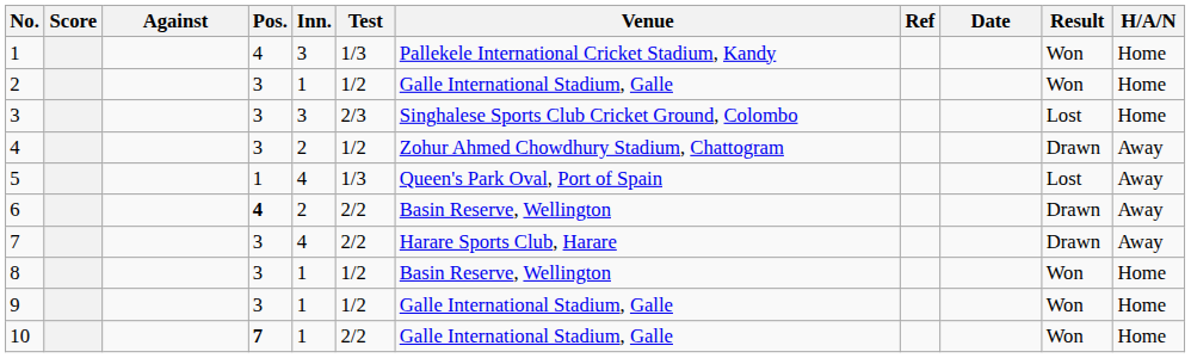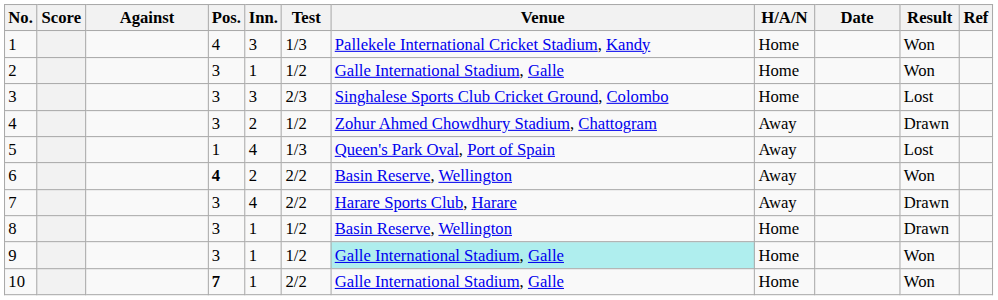 <table class="wikitable sortable plainrowheaders">
 <tr>
 <th scope=col style="width:10px">No.</th>
 <th scope=col style="width:40px">Score</th>
 <th scope=col style="width:110px">Against</th>
 <th scope=col style="width:10px">Pos.</th>
 <th scope=col style="width:10px">Inn.</th>
 <th scope=col style="width:40px">Test</th>
 <th scope=col style="width:400px">Venue</th>
-<th scope=col class="unsortable">Ref</th>
+<th scope=col style="width:50px">H/A/N</th>
 <th scope=col style="width:75px">Date</th>
 <th scope=col style="width:50px">Result</th>
-<th scope=col style="width:50px">H/A/N</th>
+<th scope=col class="unsortable">Ref</th>
 </tr>
 <tr>
 <td>1</td>
 <th scope=row> </th>
 <td></td>
 <td>4</td>
 <td>3</td>
 <td>1/3</td>
 <td><a href='#'>Pallekele International Cricket Stadium</a>, <a href='#'>Kandy</a></td>
-<td></td>
+<td>Home</td>
 <td></td>
 <td>Won</td>
-<td>Home</td>
+<td></td>
 </tr>
 <tr>
 <td>2</td>
 <th scope=row> </th>
 <td></td>
 <td>3</td>
 <td>1</td>
 <td>1/2</td>
 <td><a href='#'>Galle International Stadium</a>, <a href='#'>Galle</a></td>
-<td></td>
+<td>Home</td>
 <td></td>
 <td>Won</td>
-<td>Home</td>
+<td></td>
 </tr>
 <tr>
 <td>3</td>
 <th scope=row></th>
 <td></td>
 <td>3</td>
 <td>3</td>
 <td>2/3</td>
 <td><a href='#'>Singhalese Sports Club Cricket Ground</a>, <a href='#'>Colombo</a></td>
-<td></td>
+<td>Home</td>
 <td></td>
 <td>Lost</td>
-<td>Home</td>
+<td></td>
 </tr>
 <tr>
 <td>4</td>
 <th scope=row></th>
 <td></td>
 <td>3</td>
 <td>2</td>
 <td>1/2</td>
 <td><a href='#'>Zohur Ahmed Chowdhury Stadium</a>, <a href='#'>Chattogram</a></td>
-<td></td>
+<td>Away</td>
 <td></td>
 <td>Drawn</td>
-<td>Away</td>
+<td></td>
 </tr>
 <tr>
 <td>5</td>
 <th scope=row></th>
 <td></td>
 <td>1</td>
 <td>4</td>
 <td>1/3</td>
 <td><a href='#'>Queen's Park Oval</a>, <a href='#'>Port of Spain</a></td>
-<td></td>
+<td>Away</td>
 <td></td>
 <td>Lost</td>
-<td>Away</td>
+<td></td>
 </tr>
 <tr>
 <td>6</td>
 <th scope=row></th>
 <td></td>
 <td><strong>4</strong></td>
 <td>2</td>
 <td>2/2</td>
 <td><a href='#'>Basin Reserve</a>, <a href='#'>Wellington</a></td>
+<td>Away</td>
 <td></td>
+<td>Won</td>
 <td></td>
-<td>Drawn</td>
-<td>Away</td>
 </tr>
 <tr>
 <td>7</td>
 <th scope=row></th>
 <td></td>
 <td>3</td>
 <td>4</td>
 <td>2/2</td>
 <td><a href='#'>Harare Sports Club</a>, <a href='#'>Harare</a></td>
-<td></td>
+<td>Away</td>
 <td></td>
 <td>Drawn</td>
-<td>Away</td>
+<td></td>
 </tr>
 <tr>
 <td>8</td>
 <th scope=row></th>
 <td></td>
 <td>3</td>
 <td>1</td>
 <td>1/2</td>
 <td><a href='#'>Basin Reserve</a>, <a href='#'>Wellington</a></td>
+<td>Home</td>
 <td></td>
+<td>Drawn</td>
 <td></td>
-<td>Won</td>
-<td>Home</td>
 </tr>
 <tr>
 <td>9</td>
 <th scope=row></th>
 <td></td>
 <td>3</td>
 <td>1</td>
 <td>1/2</td>
-<td><a href='#'>Galle International Stadium</a>, <a href='#'>Galle</a></td>
-<td></td>
+<td style="background: paleturquoise;"><a href='#'>Galle International Stadium</a>, <a href='#'>Galle</a></td>
+<td>Home</td>
 <td></td>
 <td>Won</td>
-<td>Home</td>
+<td></td>
 </tr>
 <tr>
 <td>10</td>
 <th scope=row></th>
 <td></td>
 <td><strong>7</strong></td>
 <td>1</td>
 <td>2/2</td>
 <td><a href='#'>Galle International Stadium</a>, <a href='#'>Galle</a></td>
-<td></td>
+<td>Home</td>
 <td></td>
 <td>Won</td>
-<td>Home</td>
+<td></td>
 </tr>
 </table>
